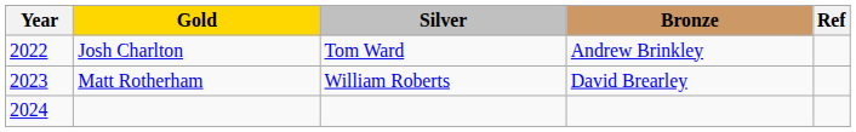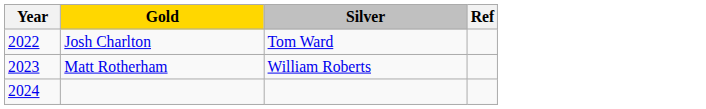 <table class="wikitable" style="font-size: 100%">
 <tr>
 <th width=50>Year</th>
 <th width=200 style="background-color: gold;">Gold</th>
 <th width=200 style="background-color: silver;">Silver</th>
-<th width=200 style="background-color: #cc9966;">Bronze</th>
 <th width=20>Ref</th>
 </tr>
 <tr>
 <td><a href='#'>2022</a></td>
 <td><a href='#'>Josh Charlton</a></td>
 <td><a href='#'>Tom Ward</a></td>
-<td><a href='#'>Andrew Brinkley</a></td>
 <td></td>
 </tr>
 <tr>
 <td><a href='#'>2023</a></td>
 <td><a href='#'>Matt Rotherham</a></td>
 <td><a href='#'>William Roberts</a></td>
-<td><a href='#'>David Brearley</a></td>
 <td></td>
 </tr>
 <tr>
 <td><a href='#'>2024</a></td>
 <td></td>
 <td></td>
 <td></td>
-<td></td>
 </tr>
 </table>
